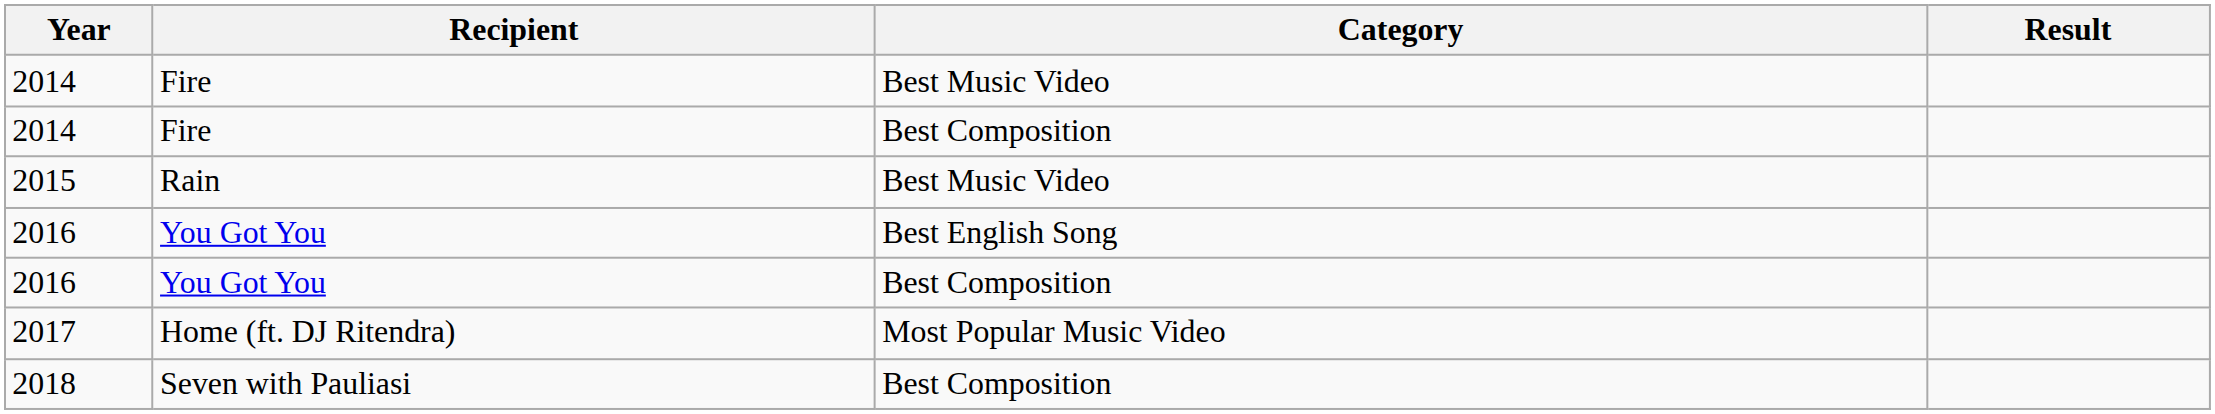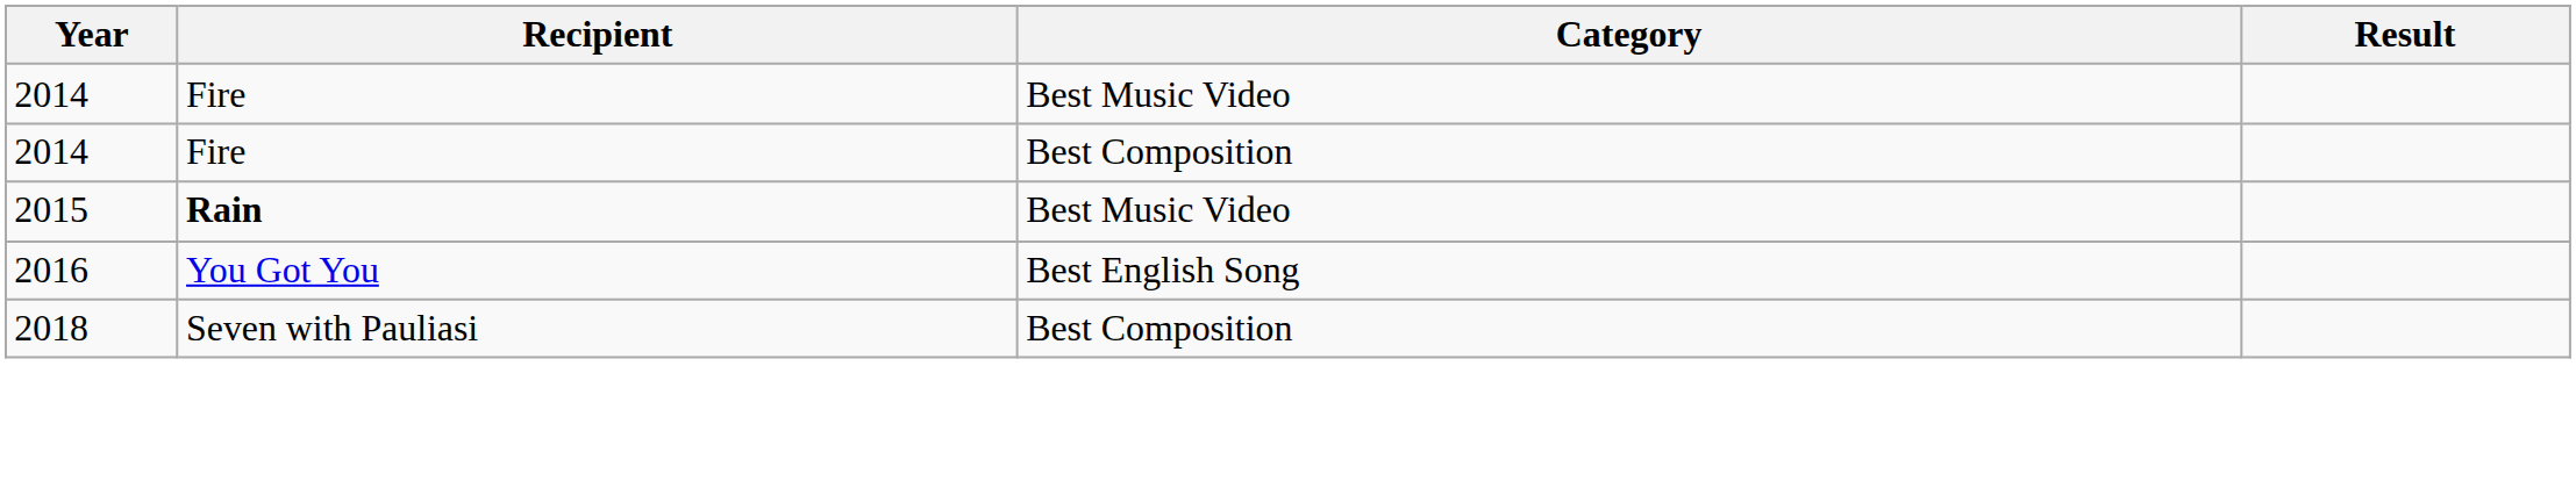 <table style="width:70%;" class="wikitable sortable">
 <tr>
 <th style="width:33px;">Year</th>
 <th style="width:190px;">Recipient</th>
 <th style="width:280px;">Category</th>
 <th style="width:70px;">Result</th>
 </tr>
 <tr>
 <td>2014</td>
 <td>Fire</td>
 <td>Best Music Video</td>
 <td></td>
 </tr>
 <tr>
 <td>2014</td>
 <td>Fire</td>
 <td>Best Composition</td>
 <td></td>
 </tr>
 <tr>
 <td>2015</td>
-<td>Rain</td>
+<td><strong>Rain</strong></td>
 <td>Best Music Video</td>
 <td></td>
 </tr>
 <tr>
 <td>2016</td>
 <td><a href='#'>You Got You</a></td>
 <td>Best English Song</td>
 <td></td>
 </tr>
 <tr>
-<td>2016</td>
-<td><a href='#'>You Got You</a></td>
-<td>Best Composition</td>
-<td></td>
-</tr>
-<tr>
-<td>2017</td>
-<td>Home (ft. DJ Ritendra)</td>
-<td>Most Popular Music Video</td>
-<td></td>
-</tr>
-<tr>
 <td>2018</td>
 <td>Seven with Pauliasi</td>
 <td>Best Composition</td>
 <td></td>
 </tr>
 </table>
